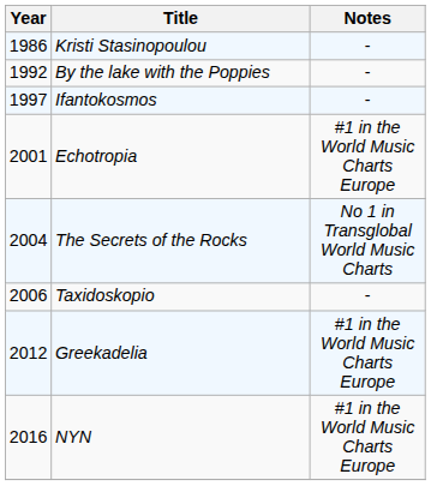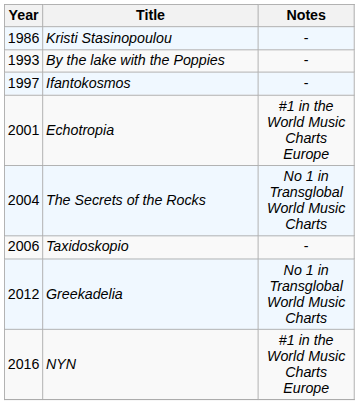 <table class="wikitable"|width=100%>
 <tr bgcolor="#CCCCCC">
 <th width="20">Year</th>
 <th width="235">Title</th>
 <th width="100">Notes</th>
 </tr>
 <tr bgcolor="#F0F8FF">
 <td>1986</td>
 <td><em>Kristi Stasinopoulou</em></td>
 <td align="center">-</td>
 </tr>
 <tr>
-<td>1992</td>
+<td>1993</td>
 <td><em>By the lake with the Poppies</em></td>
 <td align="center">-</td>
 </tr>
 <tr bgcolor="#F0F8FF">
 <td>1997</td>
 <td><em>Ifantokosmos</em></td>
 <td align="center">-</td>
 </tr>
 <tr>
 <td>2001</td>
 <td><em>Echotropia</em></td>
 <td align="center"><em>#1 in the World Music Charts Europe</em></td>
 </tr>
 <tr bgcolor="#F0F8FF">
 <td>2004</td>
 <td><em>The Secrets of the Rocks</em></td>
 <td align="center"><em>No 1 in Transglobal World Music Charts</em></td>
 </tr>
 <tr>
 <td>2006</td>
 <td><em>Taxidoskopio</em></td>
 <td align="center">-</td>
 </tr>
 <tr bgcolor="#F0F8FF">
 <td>2012</td>
 <td><em>Greekadelia</em></td>
-<td align="center"><em>#1 in the World Music Charts Europe</em></td>
+<td align="center"><em>No 1 in Transglobal World Music Charts</em></td>
 </tr>
 <tr>
 <td>2016</td>
 <td><em>NYN</em></td>
 <td align="center"><em>#1 in the World Music Charts Europe</em></td>
 </tr>
 <tr>
 </tr>
 </table>
